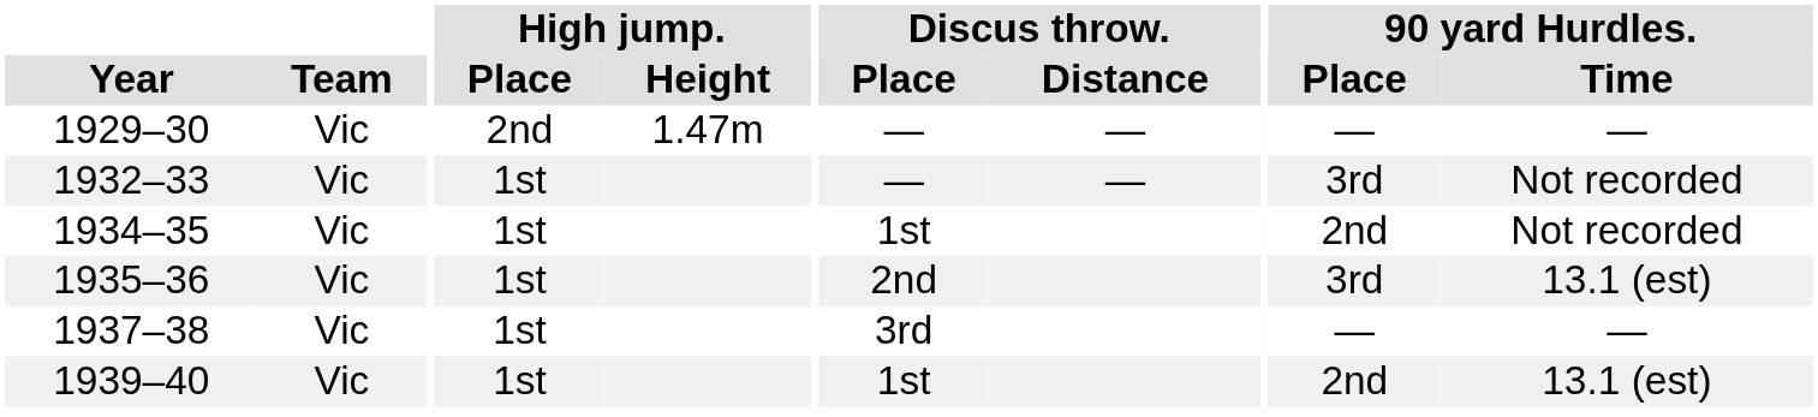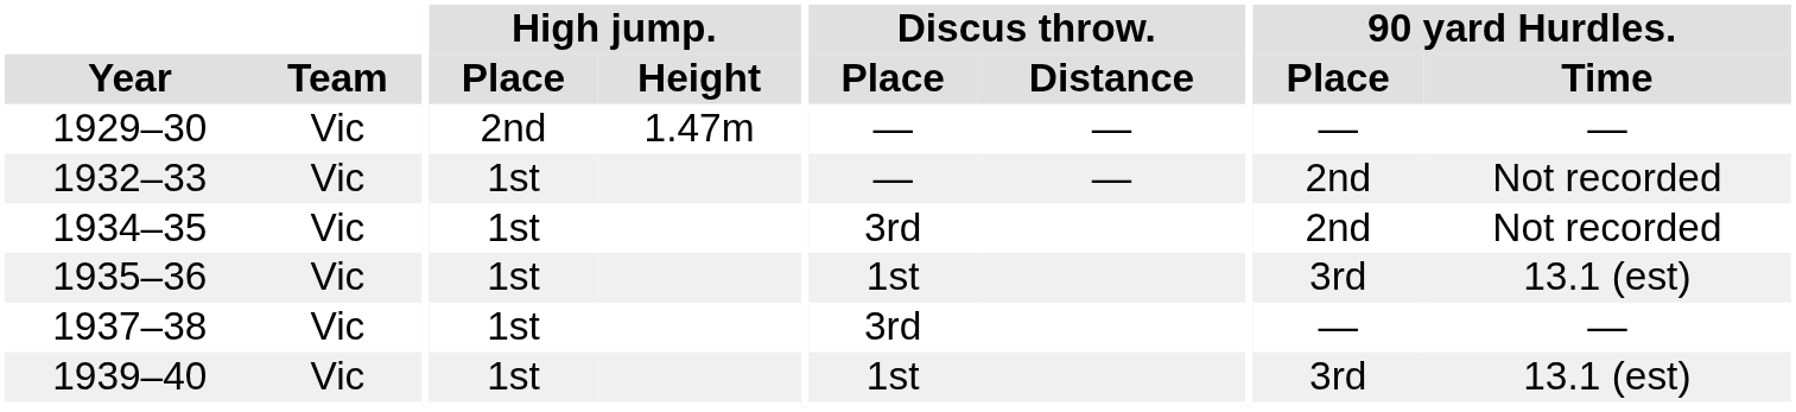 <table border="0" cellpadding="1" cellspacing="0" style="text-align:center; width:45em">
 <tr bgcolor="#e0e0e0">
 <th colspan="2" bgcolor="#ffffff"></th>
 <th rowspan="100" bgcolor="#ffffff"></th>
 <th colspan="2">High jump.</th>
 <th rowspan="100" bgcolor="#ffffff"></th>
 <th colspan="2">Discus throw.</th>
 <th rowspan="100" bgcolor="#ffffff"></th>
 <th colspan="2">90 yard Hurdles.</th>
 </tr>
 <tr bgcolor="#e0e0e0">
 <th>Year</th>
 <th>Team</th>
 <th>Place</th>
 <th>Height</th>
 <th>Place</th>
 <th>Distance</th>
 <th>Place</th>
 <th>Time</th>
 </tr>
 <tr>
 <td>1929–30</td>
 <td>Vic</td>
 <td>2nd</td>
 <td>1.47m</td>
 <td>—</td>
 <td>—</td>
 <td>—</td>
 <td>—</td>
 </tr>
 <tr style="background:#f0f0f0;">
 <td>1932–33</td>
 <td>Vic</td>
 <td>1st</td>
 <td></td>
 <td>—</td>
 <td>—</td>
-<td>3rd</td>
+<td>2nd</td>
 <td>Not recorded</td>
 </tr>
 <tr>
 <td>1934–35</td>
 <td>Vic</td>
 <td>1st</td>
 <td></td>
-<td>1st</td>
+<td>3rd</td>
 <td></td>
 <td>2nd</td>
 <td>Not recorded</td>
 </tr>
 <tr style="background:#f0f0f0;">
 <td>1935–36</td>
 <td>Vic</td>
 <td>1st</td>
 <td></td>
-<td>2nd</td>
+<td>1st</td>
 <td></td>
 <td>3rd</td>
 <td>13.1 (est)</td>
 </tr>
 <tr>
 <td>1937–38</td>
 <td>Vic</td>
 <td>1st</td>
 <td></td>
 <td>3rd</td>
 <td></td>
 <td>—</td>
 <td>—</td>
 </tr>
 <tr style="background:#f0f0f0;">
 <td>1939–40</td>
 <td>Vic</td>
 <td>1st</td>
 <td></td>
 <td>1st</td>
 <td></td>
-<td>2nd</td>
+<td>3rd</td>
 <td>13.1 (est)</td>
 </tr>
 <tr>
 <td></td>
 </tr>
 </table>
